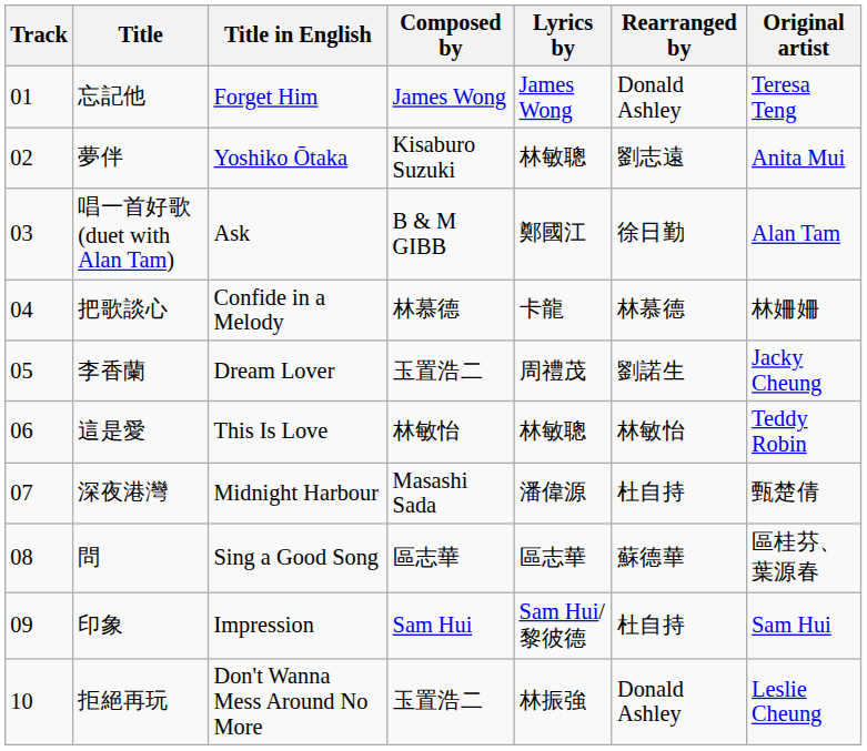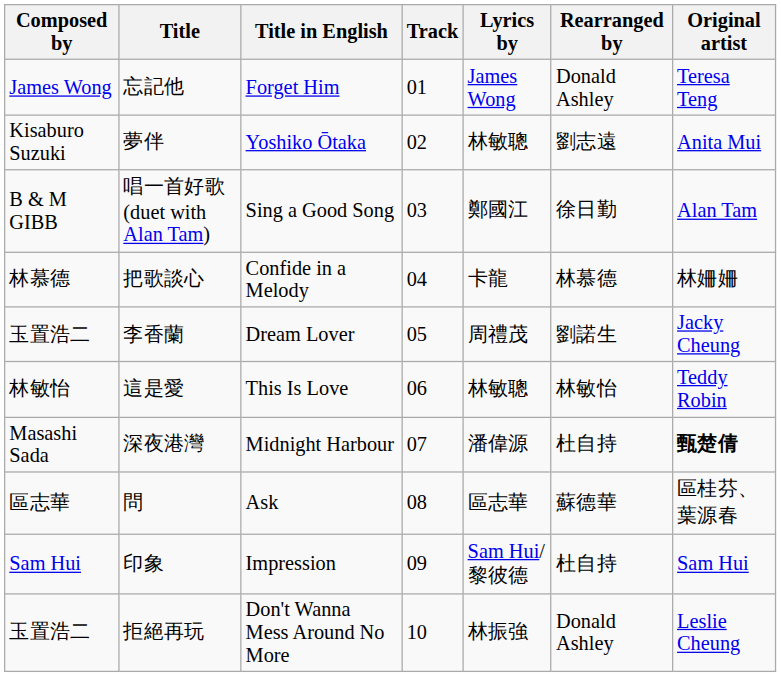 <table class="wikitable">
 <tr>
-<th>Track</th>
+<th>Composed by</th>
 <th>Title</th>
 <th>Title in English</th>
-<th>Composed by</th>
+<th>Track</th>
 <th>Lyrics by</th>
 <th>Rearranged by</th>
 <th>Original artist</th>
 </tr>
 <tr>
-<td>01</td>
+<td><a href='#'>James Wong</a></td>
 <td>忘記他</td>
 <td><a href='#'>Forget Him</a></td>
-<td><a href='#'>James Wong</a></td>
+<td>01</td>
 <td><a href='#'>James Wong</a></td>
 <td>Donald Ashley</td>
 <td><a href='#'>Teresa Teng</a></td>
 </tr>
 <tr>
-<td>02</td>
+<td>Kisaburo Suzuki</td>
 <td>夢伴</td>
 <td><a href='#'>Yoshiko Ōtaka</a></td>
-<td>Kisaburo Suzuki</td>
+<td>02</td>
 <td>林敏聰</td>
 <td>劉志遠</td>
 <td><a href='#'>Anita Mui</a></td>
 </tr>
 <tr>
+<td>B & M GIBB</td>
+<td>唱一首好歌 (duet with <a href='#'>Alan Tam</a>)</td>
+<td>Sing a Good Song</td>
 <td>03</td>
-<td>唱一首好歌 (duet with <a href='#'>Alan Tam</a>)</td>
-<td>Ask</td>
-<td>B & M GIBB</td>
 <td>鄭國江</td>
 <td>徐日勤</td>
 <td><a href='#'>Alan Tam</a></td>
 </tr>
 <tr>
-<td>04</td>
+<td>林慕德</td>
 <td>把歌談心</td>
 <td>Confide in a Melody</td>
-<td>林慕德</td>
+<td>04</td>
 <td>卡龍</td>
 <td>林慕德</td>
 <td>林姍姍</td>
 </tr>
 <tr>
-<td>05</td>
+<td>玉置浩二</td>
 <td>李香蘭</td>
 <td>Dream Lover</td>
-<td>玉置浩二</td>
+<td>05</td>
 <td>周禮茂</td>
 <td>劉諾生</td>
 <td><a href='#'>Jacky Cheung</a></td>
 </tr>
 <tr>
-<td>06</td>
+<td>林敏怡</td>
 <td>這是愛</td>
 <td>This Is Love</td>
-<td>林敏怡</td>
+<td>06</td>
 <td>林敏聰</td>
 <td>林敏怡</td>
 <td><a href='#'>Teddy Robin</a></td>
 </tr>
 <tr>
-<td>07</td>
+<td>Masashi Sada</td>
 <td>深夜港灣</td>
 <td>Midnight Harbour</td>
-<td>Masashi Sada</td>
+<td>07</td>
 <td>潘偉源</td>
 <td>杜自持</td>
-<td>甄楚倩</td>
+<td><strong>甄楚倩</strong></td>
 </tr>
 <tr>
+<td>區志華</td>
+<td>問</td>
+<td>Ask</td>
 <td>08</td>
-<td>問</td>
-<td>Sing a Good Song</td>
-<td>區志華</td>
 <td>區志華</td>
 <td>蘇德華</td>
 <td>區桂芬、葉源春</td>
 </tr>
 <tr>
-<td>09</td>
+<td><a href='#'>Sam Hui</a></td>
 <td>印象</td>
 <td>Impression</td>
-<td><a href='#'>Sam Hui</a></td>
+<td>09</td>
 <td><a href='#'>Sam Hui</a>/黎彼德</td>
 <td>杜自持</td>
 <td><a href='#'>Sam Hui</a></td>
 </tr>
 <tr>
-<td>10</td>
+<td>玉置浩二</td>
 <td>拒絕再玩</td>
 <td>Don't Wanna Mess Around No More</td>
-<td>玉置浩二</td>
+<td>10</td>
 <td>林振強</td>
 <td>Donald Ashley</td>
 <td><a href='#'>Leslie Cheung</a></td>
 </tr>
 </table>
